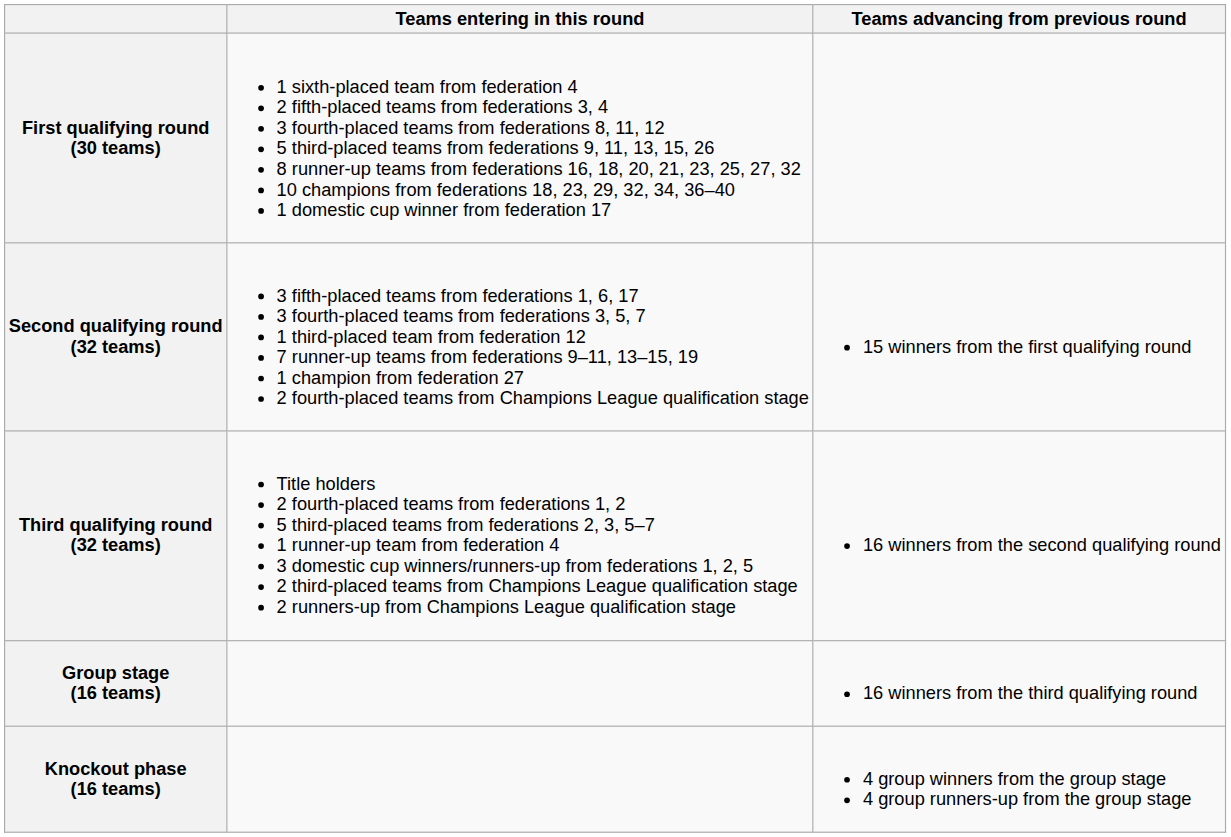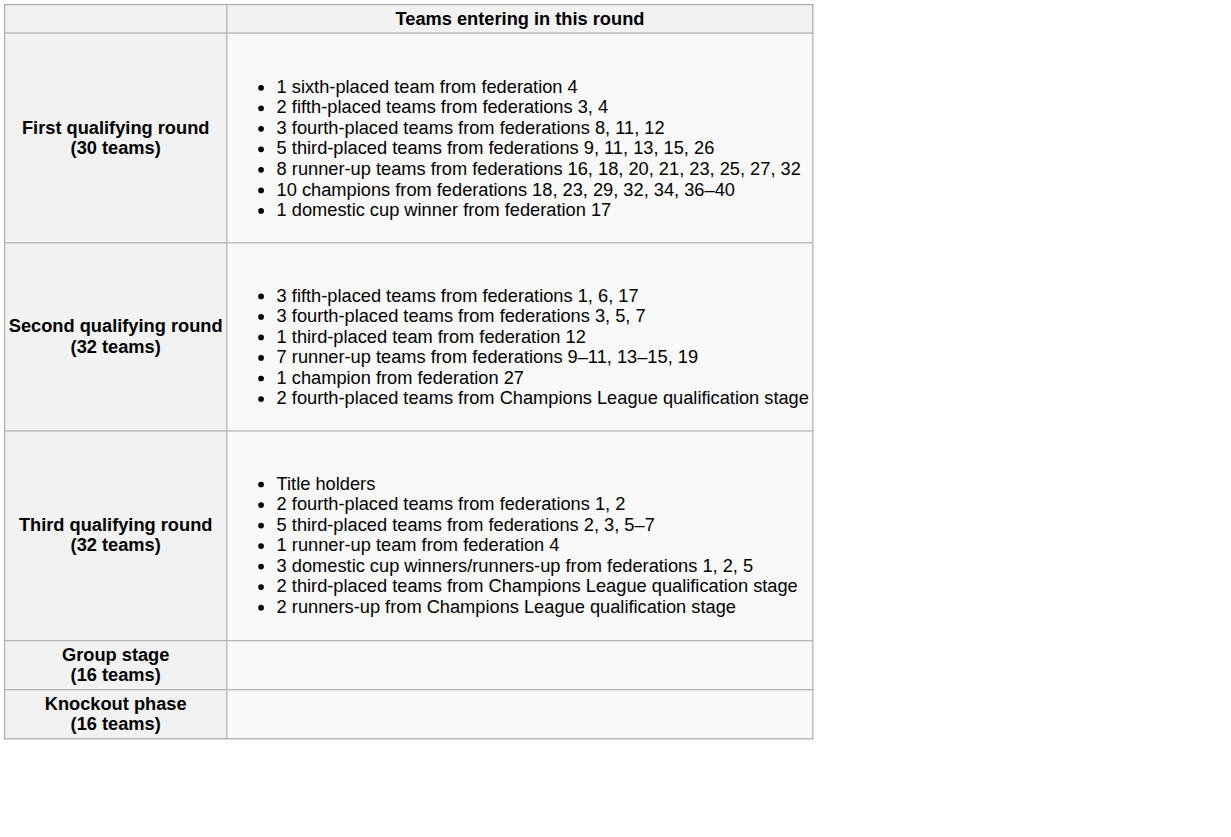 <table class="wikitable">
 <tr>
 <th></th>
 <th>Teams entering in this round</th>
-<th>Teams advancing from previous round</th>
 </tr>
 <tr>
 <th>First qualifying round<br>(30 teams)</th>
 <td><br><ul><li>1 sixth-placed team from federation 4</li><li>2 fifth-placed teams from federations 3, 4</li><li>3 fourth-placed teams from federations 8, 11, 12</li><li>5 third-placed teams from federations 9, 11, 13, 15, 26</li><li>8 runner-up teams from federations 16, 18, 20, 21, 23, 25, 27, 32</li><li>10 champions from federations 18, 23, 29, 32, 34, 36–40</li><li>1 domestic cup winner from federation 17</li></ul></td>
-<td></td>
 </tr>
 <tr>
 <th>Second qualifying round<br>(32 teams)</th>
 <td><br><ul><li>3 fifth-placed teams from federations 1, 6, 17</li><li>3 fourth-placed teams from federations 3, 5, 7</li><li>1 third-placed team from federation 12</li><li>7 runner-up teams from federations 9–11, 13–15, 19</li><li>1 champion from federation 27</li><li>2 fourth-placed teams from Champions League qualification stage</li></ul></td>
-<td><br><ul><li>15 winners from the first qualifying round</li></ul></td>
 </tr>
 <tr>
 <th>Third qualifying round<br>(32 teams)</th>
 <td><br><ul><li>Title holders</li><li>2 fourth-placed teams from federations 1, 2</li><li>5 third-placed teams from federations 2, 3, 5–7</li><li>1 runner-up team from federation 4</li><li>3 domestic cup winners/runners-up from federations 1, 2, 5</li><li>2 third-placed teams from Champions League qualification stage</li><li>2 runners-up from Champions League qualification stage</li></ul></td>
-<td><br><ul><li>16 winners from the second qualifying round</li></ul></td>
 </tr>
 <tr>
 <th>Group stage<br>(16 teams)</th>
 <td></td>
-<td><br><ul><li>16 winners from the third qualifying round</li></ul></td>
 </tr>
 <tr>
 <th>Knockout phase<br>(16 teams)</th>
 <td></td>
-<td><br><ul><li>4 group winners from the group stage</li><li>4 group runners-up from the group stage</li></ul></td>
 </tr>
 </table>
